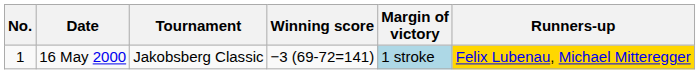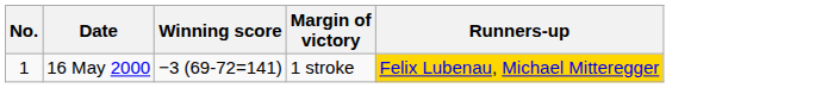 <table class="wikitable" style="font-size:95%;">
 <tr>
 <th>No.</th>
 <th>Date</th>
-<th>Tournament</th>
 <th>Winning score</th>
 <th>Margin of<br>victory</th>
 <th>Runners-up</th>
 </tr>
 <tr>
 <td align=center>1</td>
 <td align=right>16 May <a href='#'>2000</a></td>
-<td>Jakobsberg Classic</td>
 <td>−3 (69-72=141)</td>
-<td style="background: lightblue;">1 stroke</td>
+<td>1 stroke</td>
 <td style="background: gold;"> <a href='#'>Felix Lubenau</a>,  <a href='#'>Michael Mitteregger</a></td>
 </tr>
 </table>
